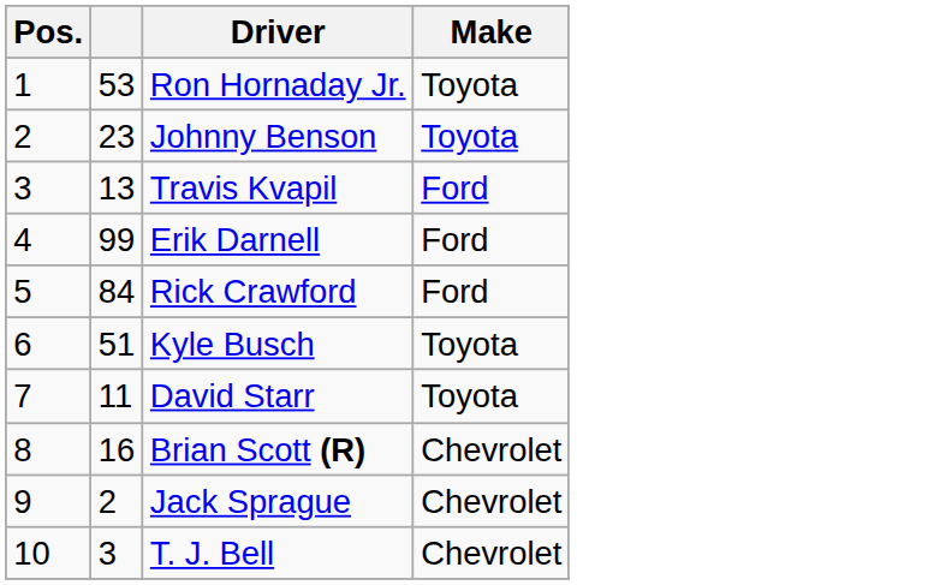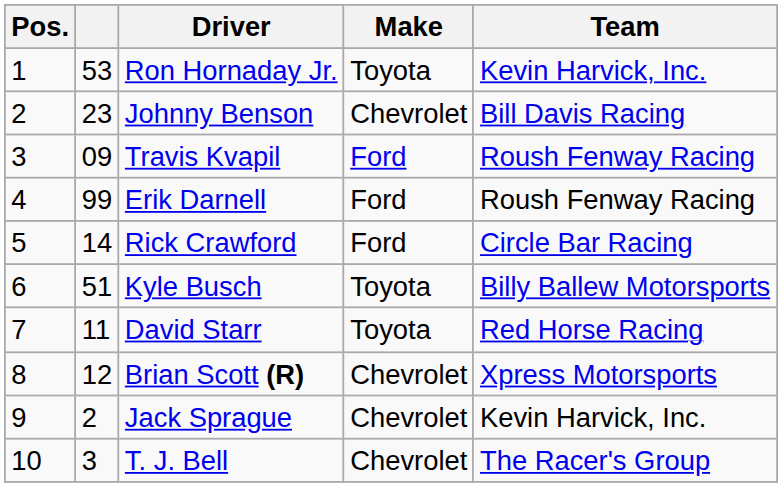 <table class="wikitable" style="font-size: 95%;">
 <tr>
 <th>Pos.</th>
 <th></th>
 <th>Driver</th>
 <th>Make</th>
+<th>Team</th>
 </tr>
 <tr>
 <td>1</td>
 <td>53</td>
 <td><a href='#'>Ron Hornaday Jr.</a></td>
 <td>Toyota</td>
+<td><a href='#'>Kevin Harvick, Inc.</a></td>
 </tr>
 <tr>
 <td>2</td>
 <td>23</td>
 <td><a href='#'>Johnny Benson</a></td>
-<td><a href='#'>Toyota</a></td>
+<td>Chevrolet</td>
+<td><a href='#'>Bill Davis Racing</a></td>
 </tr>
 <tr>
 <td>3</td>
-<td>13</td>
+<td>09</td>
 <td><a href='#'>Travis Kvapil</a></td>
 <td><a href='#'>Ford</a></td>
+<td><a href='#'>Roush Fenway Racing</a></td>
 </tr>
 <tr>
 <td>4</td>
 <td>99</td>
 <td><a href='#'>Erik Darnell</a></td>
 <td>Ford</td>
+<td>Roush Fenway Racing</td>
 </tr>
 <tr>
 <td>5</td>
-<td>84</td>
+<td>14</td>
 <td><a href='#'>Rick Crawford</a></td>
 <td>Ford</td>
+<td><a href='#'>Circle Bar Racing</a></td>
 </tr>
 <tr>
 <td>6</td>
 <td>51</td>
 <td><a href='#'>Kyle Busch</a></td>
 <td>Toyota</td>
+<td><a href='#'>Billy Ballew Motorsports</a></td>
 </tr>
 <tr>
 <td>7</td>
 <td>11</td>
 <td><a href='#'>David Starr</a></td>
 <td>Toyota</td>
+<td><a href='#'>Red Horse Racing</a></td>
 </tr>
 <tr>
 <td>8</td>
-<td>16</td>
+<td>12</td>
 <td><a href='#'>Brian Scott</a> <strong>(R)</strong></td>
 <td>Chevrolet</td>
+<td><a href='#'>Xpress Motorsports</a></td>
 </tr>
 <tr>
 <td>9</td>
 <td>2</td>
 <td><a href='#'>Jack Sprague</a></td>
 <td>Chevrolet</td>
+<td>Kevin Harvick, Inc.</td>
 </tr>
 <tr>
 <td>10</td>
 <td>3</td>
 <td><a href='#'>T. J. Bell</a></td>
 <td>Chevrolet</td>
+<td><a href='#'>The Racer's Group</a></td>
 </tr>
 </table>
